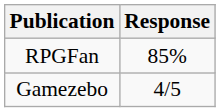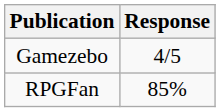 <table class="wikitable" style="text-align:center">
 <tr>
 <th>Publication</th>
 <th>Response</th>
 </tr>
 <tr>
+<td>Gamezebo</td>
+<td>4/5</td>
+</tr>
+<tr>
 <td>RPGFan</td>
 <td>85%</td>
 </tr>
-<tr>
-<td>Gamezebo</td>
-<td>4/5</td>
-</tr>
 </table>
